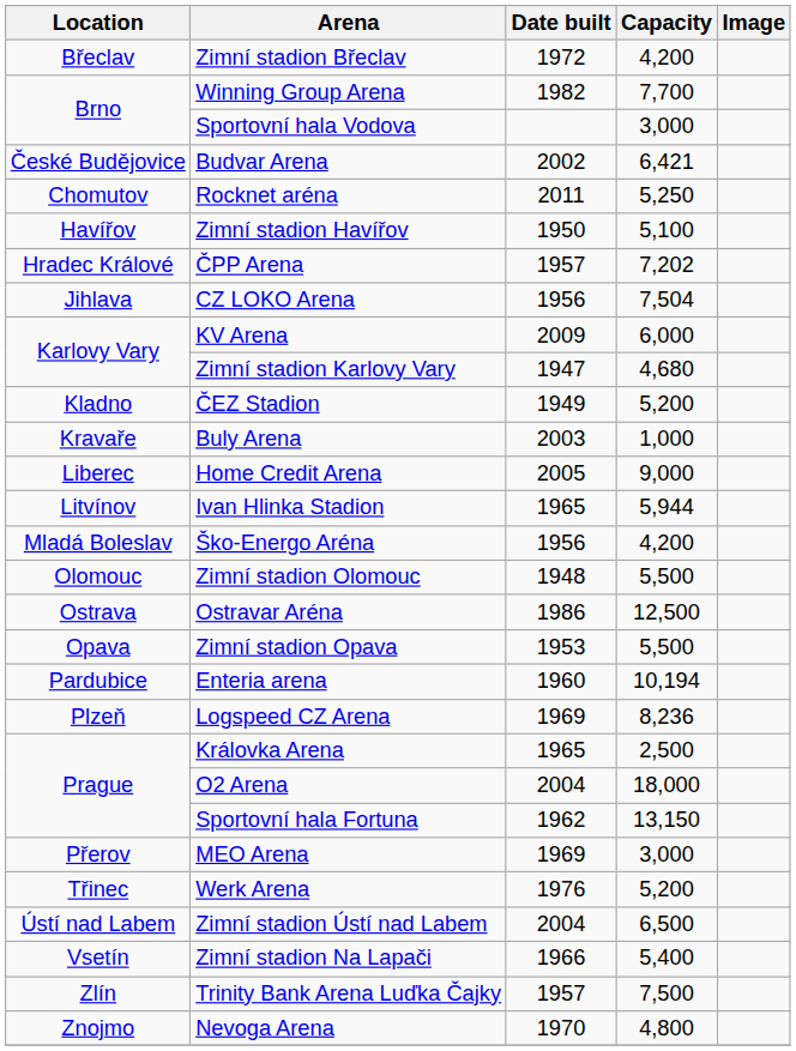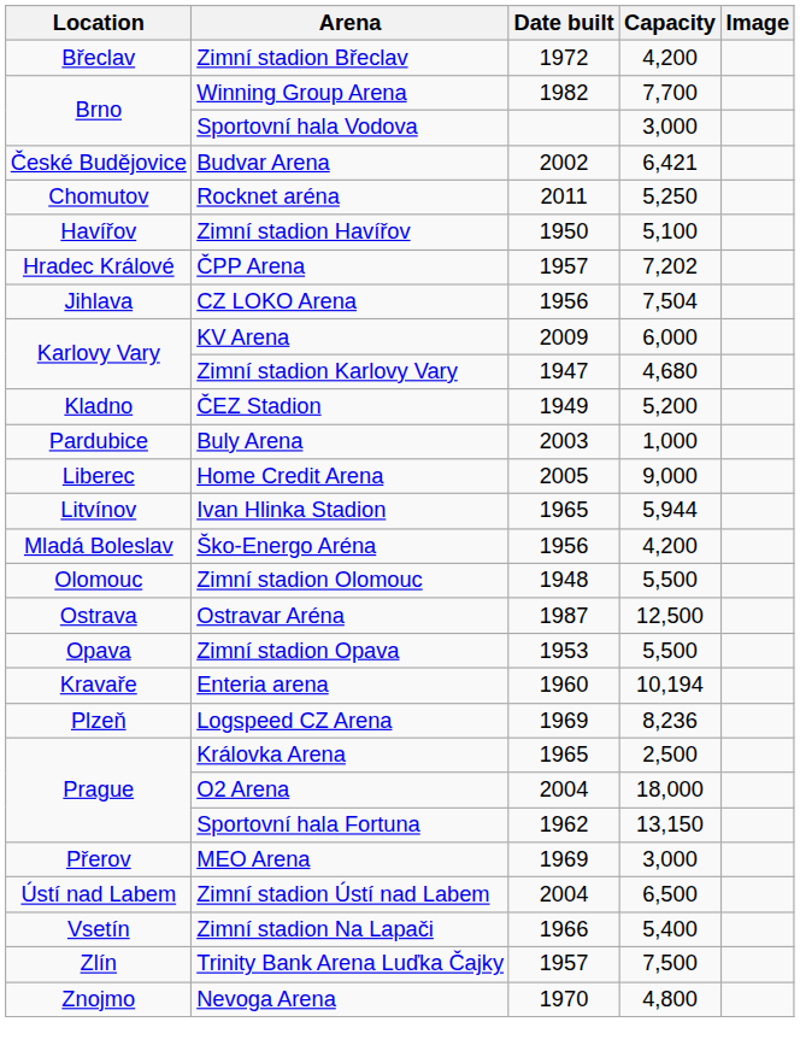 <table class="wikitable sortable">
 <tr>
 <th>Location</th>
 <th>Arena</th>
 <th>Date built</th>
 <th>Capacity</th>
 <th>Image</th>
 </tr>
 <tr>
 <td align=center><a href='#'>Břeclav</a></td>
 <td align=left><a href='#'>Zimní stadion Břeclav</a></td>
 <td align=center>1972</td>
 <td align=center>4,200</td>
 <td></td>
 </tr>
 <tr>
 <td rowspan="2" align=center><a href='#'>Brno</a></td>
 <td align=left><a href='#'>Winning Group Arena</a></td>
 <td align=center>1982</td>
 <td align=center>7,700</td>
 <td></td>
 </tr>
 <tr>
 <td align=left><a href='#'>Sportovní hala Vodova</a></td>
 <td></td>
 <td align=center>3,000</td>
 <td></td>
 </tr>
 <tr>
 <td align=center><a href='#'>České Budějovice</a></td>
 <td align=left><a href='#'>Budvar Arena</a></td>
 <td align=center>2002</td>
 <td align=center>6,421</td>
 <td></td>
 </tr>
 <tr>
 <td align=center><a href='#'>Chomutov</a></td>
 <td align=left><a href='#'>Rocknet aréna</a></td>
 <td align=center>2011</td>
 <td align=center>5,250</td>
 <td></td>
 </tr>
 <tr>
 <td align=center><a href='#'>Havířov</a></td>
 <td align=left><a href='#'>Zimní stadion Havířov</a></td>
 <td align=center>1950</td>
 <td align=center>5,100</td>
 <td></td>
 </tr>
 <tr>
 <td align=center><a href='#'>Hradec Králové</a></td>
 <td align=left><a href='#'>ČPP Arena</a></td>
 <td align=center>1957</td>
 <td align=center>7,202</td>
 <td></td>
 </tr>
 <tr>
 <td align=center><a href='#'>Jihlava</a></td>
 <td align=left><a href='#'>CZ LOKO Arena</a></td>
 <td align=center>1956</td>
 <td align=center>7,504</td>
 <td></td>
 </tr>
 <tr>
 <td rowspan="2" align=center><a href='#'>Karlovy Vary</a></td>
 <td align=left><a href='#'>KV Arena</a></td>
 <td align=center>2009</td>
 <td align=center>6,000</td>
 <td></td>
 </tr>
 <tr>
 <td align=left><a href='#'>Zimní stadion Karlovy Vary</a></td>
 <td align=center>1947</td>
 <td align=center>4,680</td>
 <td></td>
 </tr>
 <tr>
 <td align=center><a href='#'>Kladno</a></td>
 <td align=left><a href='#'>ČEZ Stadion</a></td>
 <td align=center>1949</td>
 <td align=center>5,200</td>
 <td></td>
 </tr>
 <tr>
-<td align=center><a href='#'>Kravaře</a></td>
+<td align=center><a href='#'>Pardubice</a></td>
 <td align=left><a href='#'>Buly Arena</a></td>
 <td align=center>2003</td>
 <td align=center>1,000</td>
 <td></td>
 </tr>
 <tr>
 <td align=center><a href='#'>Liberec</a></td>
 <td align=left><a href='#'>Home Credit Arena</a></td>
 <td align=center>2005</td>
 <td align=center>9,000</td>
 <td></td>
 </tr>
 <tr>
 <td align=center><a href='#'>Litvínov</a></td>
 <td align=left><a href='#'>Ivan Hlinka Stadion</a></td>
 <td align=center>1965</td>
 <td align=center>5,944</td>
 <td></td>
 </tr>
 <tr>
 <td align=center><a href='#'>Mladá Boleslav</a></td>
 <td align=left><a href='#'>Ško-Energo Aréna</a></td>
 <td align=center>1956</td>
 <td align=center>4,200</td>
 <td></td>
 </tr>
 <tr>
 <td align=center><a href='#'>Olomouc</a></td>
 <td align=left><a href='#'>Zimní stadion Olomouc</a></td>
 <td align=center>1948</td>
 <td align=center>5,500</td>
 <td></td>
 </tr>
 <tr>
 <td align=center><a href='#'>Ostrava</a></td>
 <td align=left><a href='#'>Ostravar Aréna</a></td>
-<td align=center>1986</td>
+<td align=center>1987</td>
 <td align=center>12,500</td>
 <td></td>
 </tr>
 <tr>
 <td align=center><a href='#'>Opava</a></td>
 <td align=left><a href='#'>Zimní stadion Opava</a></td>
 <td align=center>1953</td>
 <td align=center>5,500</td>
 <td></td>
 </tr>
 <tr>
-<td align=center><a href='#'>Pardubice</a></td>
+<td align=center><a href='#'>Kravaře</a></td>
 <td align=left><a href='#'>Enteria arena</a></td>
 <td align=center>1960</td>
 <td align=center>10,194</td>
 <td></td>
 </tr>
 <tr>
 <td align=center><a href='#'>Plzeň</a></td>
 <td align=left><a href='#'>Logspeed CZ Arena</a></td>
 <td align=center>1969</td>
 <td align=center>8,236</td>
 <td></td>
 </tr>
 <tr>
 <td rowspan="3" align=center><a href='#'>Prague</a></td>
 <td align=left><a href='#'>Královka Arena</a></td>
 <td align=center>1965</td>
 <td align=center>2,500</td>
 <td></td>
 </tr>
 <tr>
 <td align=left><a href='#'>O2 Arena</a></td>
 <td align=center>2004</td>
 <td align=center>18,000</td>
 <td></td>
 </tr>
 <tr>
 <td align=left><a href='#'>Sportovní hala Fortuna</a></td>
 <td align=center>1962</td>
 <td align=center>13,150</td>
 <td></td>
 </tr>
 <tr>
 <td align=center><a href='#'>Přerov</a></td>
 <td align=left><a href='#'>MEO Arena</a></td>
 <td align=center>1969</td>
 <td align=center>3,000</td>
 <td></td>
 </tr>
 <tr>
-<td align=center><a href='#'>Třinec</a></td>
-<td align=left><a href='#'>Werk Arena</a></td>
-<td align=center>1976</td>
-<td align=center>5,200</td>
-<td></td>
-</tr>
-<tr>
 <td align=center><a href='#'>Ústí nad Labem</a></td>
 <td align=left><a href='#'>Zimní stadion Ústí nad Labem</a></td>
 <td align=center>2004</td>
 <td align=center>6,500</td>
 <td></td>
 </tr>
 <tr>
 <td align=center><a href='#'>Vsetín</a></td>
 <td align=left><a href='#'>Zimní stadion Na Lapači</a></td>
 <td align=center>1966</td>
 <td align=center>5,400</td>
 <td></td>
 </tr>
 <tr>
 <td align=center><a href='#'>Zlín</a></td>
 <td align=left><a href='#'>Trinity Bank Arena Luďka Čajky</a></td>
 <td align=center>1957</td>
 <td align=center>7,500</td>
 <td></td>
 </tr>
 <tr>
 <td align=center><a href='#'>Znojmo</a></td>
 <td align=left><a href='#'>Nevoga Arena</a></td>
 <td align=center>1970</td>
 <td align=center>4,800</td>
 <td></td>
 </tr>
 <tr>
 </tr>
 </table>
